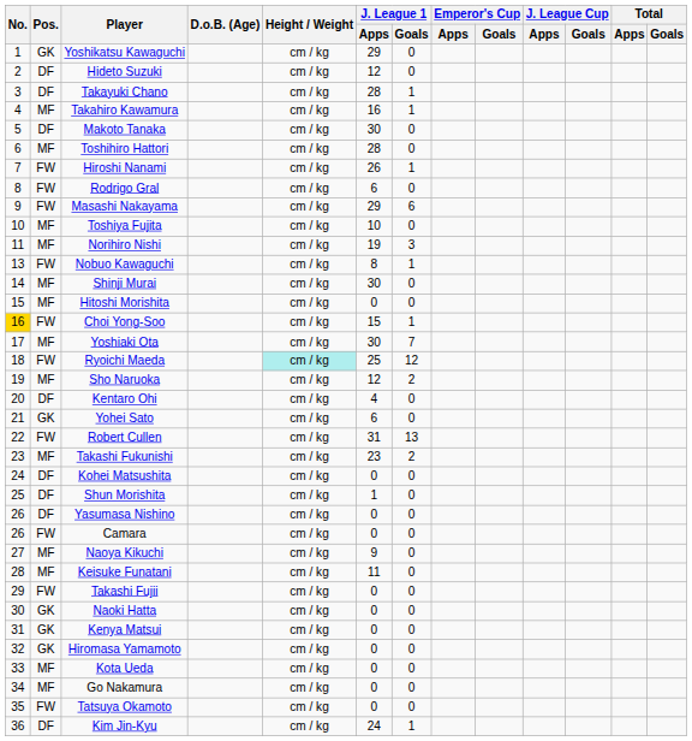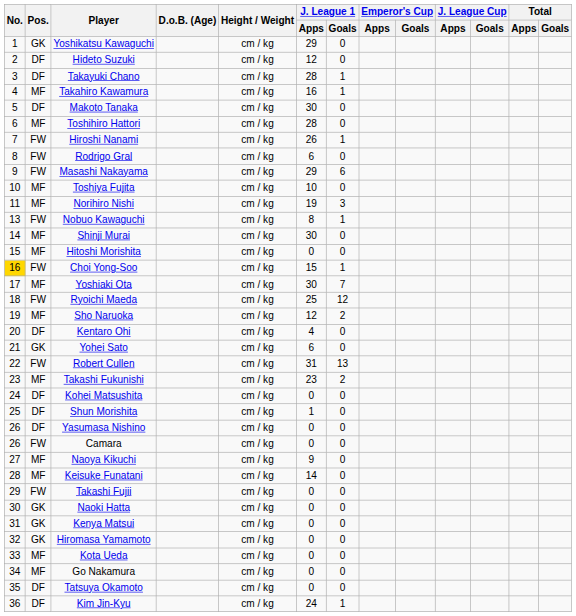 <table class="wikitable" style="text-align:center;">
 <tr>
 <th rowspan="2">No.</th>
 <th rowspan="2">Pos.</th>
 <th rowspan="2">Player</th>
 <th rowspan="2">D.o.B. (Age)</th>
 <th rowspan="2">Height / Weight</th>
 <th colspan="2"><a href='#'>J. League 1</a></th>
 <th colspan="2"><a href='#'>Emperor's Cup</a></th>
 <th colspan="2"><a href='#'>J. League Cup</a></th>
 <th colspan="2">Total</th>
 </tr>
 <tr>
 <th>Apps</th>
 <th>Goals</th>
 <th>Apps</th>
 <th>Goals</th>
 <th>Apps</th>
 <th>Goals</th>
 <th>Apps</th>
 <th>Goals</th>
 </tr>
 <tr>
 <td>1</td>
 <td>GK</td>
 <td><a href='#'>Yoshikatsu Kawaguchi</a></td>
 <td></td>
 <td>cm / kg</td>
 <td>29</td>
 <td>0</td>
 <td></td>
 <td></td>
 <td></td>
 <td></td>
 <td></td>
 <td></td>
 </tr>
 <tr>
 <td>2</td>
 <td>DF</td>
 <td><a href='#'>Hideto Suzuki</a></td>
 <td></td>
 <td>cm / kg</td>
 <td>12</td>
 <td>0</td>
 <td></td>
 <td></td>
 <td></td>
 <td></td>
 <td></td>
 <td></td>
 </tr>
 <tr>
 <td>3</td>
 <td>DF</td>
 <td><a href='#'>Takayuki Chano</a></td>
 <td></td>
 <td>cm / kg</td>
 <td>28</td>
 <td>1</td>
 <td></td>
 <td></td>
 <td></td>
 <td></td>
 <td></td>
 <td></td>
 </tr>
 <tr>
 <td>4</td>
 <td>MF</td>
 <td><a href='#'>Takahiro Kawamura</a></td>
 <td></td>
 <td>cm / kg</td>
 <td>16</td>
 <td>1</td>
 <td></td>
 <td></td>
 <td></td>
 <td></td>
 <td></td>
 <td></td>
 </tr>
 <tr>
 <td>5</td>
 <td>DF</td>
 <td><a href='#'>Makoto Tanaka</a></td>
 <td></td>
 <td>cm / kg</td>
 <td>30</td>
 <td>0</td>
 <td></td>
 <td></td>
 <td></td>
 <td></td>
 <td></td>
 <td></td>
 </tr>
 <tr>
 <td>6</td>
 <td>MF</td>
 <td><a href='#'>Toshihiro Hattori</a></td>
 <td></td>
 <td>cm / kg</td>
 <td>28</td>
 <td>0</td>
 <td></td>
 <td></td>
 <td></td>
 <td></td>
 <td></td>
 <td></td>
 </tr>
 <tr>
 <td>7</td>
 <td>FW</td>
 <td><a href='#'>Hiroshi Nanami</a></td>
 <td></td>
 <td>cm / kg</td>
 <td>26</td>
 <td>1</td>
 <td></td>
 <td></td>
 <td></td>
 <td></td>
 <td></td>
 <td></td>
 </tr>
 <tr>
 <td>8</td>
 <td>FW</td>
 <td><a href='#'>Rodrigo Gral</a></td>
 <td></td>
 <td>cm / kg</td>
 <td>6</td>
 <td>0</td>
 <td></td>
 <td></td>
 <td></td>
 <td></td>
 <td></td>
 <td></td>
 </tr>
 <tr>
 <td>9</td>
 <td>FW</td>
 <td><a href='#'>Masashi Nakayama</a></td>
 <td></td>
 <td>cm / kg</td>
 <td>29</td>
 <td>6</td>
 <td></td>
 <td></td>
 <td></td>
 <td></td>
 <td></td>
 <td></td>
 </tr>
 <tr>
 <td>10</td>
 <td>MF</td>
 <td><a href='#'>Toshiya Fujita</a></td>
 <td></td>
 <td>cm / kg</td>
 <td>10</td>
 <td>0</td>
 <td></td>
 <td></td>
 <td></td>
 <td></td>
 <td></td>
 <td></td>
 </tr>
 <tr>
 <td>11</td>
 <td>MF</td>
 <td><a href='#'>Norihiro Nishi</a></td>
 <td></td>
 <td>cm / kg</td>
 <td>19</td>
 <td>3</td>
 <td></td>
 <td></td>
 <td></td>
 <td></td>
 <td></td>
 <td></td>
 </tr>
 <tr>
 <td>13</td>
 <td>FW</td>
 <td><a href='#'>Nobuo Kawaguchi</a></td>
 <td></td>
 <td>cm / kg</td>
 <td>8</td>
 <td>1</td>
 <td></td>
 <td></td>
 <td></td>
 <td></td>
 <td></td>
 <td></td>
 </tr>
 <tr>
 <td>14</td>
 <td>MF</td>
 <td><a href='#'>Shinji Murai</a></td>
 <td></td>
 <td>cm / kg</td>
 <td>30</td>
 <td>0</td>
 <td></td>
 <td></td>
 <td></td>
 <td></td>
 <td></td>
 <td></td>
 </tr>
 <tr>
 <td>15</td>
 <td>MF</td>
 <td><a href='#'>Hitoshi Morishita</a></td>
 <td></td>
 <td>cm / kg</td>
 <td>0</td>
 <td>0</td>
 <td></td>
 <td></td>
 <td></td>
 <td></td>
 <td></td>
 <td></td>
 </tr>
 <tr>
 <td style="background: gold;">16</td>
 <td>FW</td>
 <td><a href='#'>Choi Yong-Soo</a></td>
 <td></td>
 <td>cm / kg</td>
 <td>15</td>
 <td>1</td>
 <td></td>
 <td></td>
 <td></td>
 <td></td>
 <td></td>
 <td></td>
 </tr>
 <tr>
 <td>17</td>
 <td>MF</td>
 <td><a href='#'>Yoshiaki Ota</a></td>
 <td></td>
 <td>cm / kg</td>
 <td>30</td>
 <td>7</td>
 <td></td>
 <td></td>
 <td></td>
 <td></td>
 <td></td>
 <td></td>
 </tr>
 <tr>
 <td>18</td>
 <td>FW</td>
 <td><a href='#'>Ryoichi Maeda</a></td>
 <td></td>
-<td style="background: paleturquoise;">cm / kg</td>
+<td>cm / kg</td>
 <td>25</td>
 <td>12</td>
 <td></td>
 <td></td>
 <td></td>
 <td></td>
 <td></td>
 <td></td>
 </tr>
 <tr>
 <td>19</td>
 <td>MF</td>
 <td><a href='#'>Sho Naruoka</a></td>
 <td></td>
 <td>cm / kg</td>
 <td>12</td>
 <td>2</td>
 <td></td>
 <td></td>
 <td></td>
 <td></td>
 <td></td>
 <td></td>
 </tr>
 <tr>
 <td>20</td>
 <td>DF</td>
 <td><a href='#'>Kentaro Ohi</a></td>
 <td></td>
 <td>cm / kg</td>
 <td>4</td>
 <td>0</td>
 <td></td>
 <td></td>
 <td></td>
 <td></td>
 <td></td>
 <td></td>
 </tr>
 <tr>
 <td>21</td>
 <td>GK</td>
 <td><a href='#'>Yohei Sato</a></td>
 <td></td>
 <td>cm / kg</td>
 <td>6</td>
 <td>0</td>
 <td></td>
 <td></td>
 <td></td>
 <td></td>
 <td></td>
 <td></td>
 </tr>
 <tr>
 <td>22</td>
 <td>FW</td>
 <td><a href='#'>Robert Cullen</a></td>
 <td></td>
 <td>cm / kg</td>
 <td>31</td>
 <td>13</td>
 <td></td>
 <td></td>
 <td></td>
 <td></td>
 <td></td>
 <td></td>
 </tr>
 <tr>
 <td>23</td>
 <td>MF</td>
 <td><a href='#'>Takashi Fukunishi</a></td>
 <td></td>
 <td>cm / kg</td>
 <td>23</td>
 <td>2</td>
 <td></td>
 <td></td>
 <td></td>
 <td></td>
 <td></td>
 <td></td>
 </tr>
 <tr>
 <td>24</td>
 <td>DF</td>
 <td><a href='#'>Kohei Matsushita</a></td>
 <td></td>
 <td>cm / kg</td>
 <td>0</td>
 <td>0</td>
 <td></td>
 <td></td>
 <td></td>
 <td></td>
 <td></td>
 <td></td>
 </tr>
 <tr>
 <td>25</td>
 <td>DF</td>
 <td><a href='#'>Shun Morishita</a></td>
 <td></td>
 <td>cm / kg</td>
 <td>1</td>
 <td>0</td>
 <td></td>
 <td></td>
 <td></td>
 <td></td>
 <td></td>
 <td></td>
 </tr>
 <tr>
 <td>26</td>
 <td>DF</td>
 <td><a href='#'>Yasumasa Nishino</a></td>
 <td></td>
 <td>cm / kg</td>
 <td>0</td>
 <td>0</td>
 <td></td>
 <td></td>
 <td></td>
 <td></td>
 <td></td>
 <td></td>
 </tr>
 <tr>
 <td>26</td>
 <td>FW</td>
 <td>Camara</td>
 <td></td>
 <td>cm / kg</td>
 <td>0</td>
 <td>0</td>
 <td></td>
 <td></td>
 <td></td>
 <td></td>
 <td></td>
 <td></td>
 </tr>
 <tr>
 <td>27</td>
 <td>MF</td>
 <td><a href='#'>Naoya Kikuchi</a></td>
 <td></td>
 <td>cm / kg</td>
 <td>9</td>
 <td>0</td>
 <td></td>
 <td></td>
 <td></td>
 <td></td>
 <td></td>
 <td></td>
 </tr>
 <tr>
 <td>28</td>
 <td>MF</td>
 <td><a href='#'>Keisuke Funatani</a></td>
 <td></td>
 <td>cm / kg</td>
-<td>11</td>
+<td>14</td>
 <td>0</td>
 <td></td>
 <td></td>
 <td></td>
 <td></td>
 <td></td>
 <td></td>
 </tr>
 <tr>
 <td>29</td>
 <td>FW</td>
 <td><a href='#'>Takashi Fujii</a></td>
 <td></td>
 <td>cm / kg</td>
 <td>0</td>
 <td>0</td>
 <td></td>
 <td></td>
 <td></td>
 <td></td>
 <td></td>
 <td></td>
 </tr>
 <tr>
 <td>30</td>
 <td>GK</td>
 <td><a href='#'>Naoki Hatta</a></td>
 <td></td>
 <td>cm / kg</td>
 <td>0</td>
 <td>0</td>
 <td></td>
 <td></td>
 <td></td>
 <td></td>
 <td></td>
 <td></td>
 </tr>
 <tr>
 <td>31</td>
 <td>GK</td>
 <td><a href='#'>Kenya Matsui</a></td>
 <td></td>
 <td>cm / kg</td>
 <td>0</td>
 <td>0</td>
 <td></td>
 <td></td>
 <td></td>
 <td></td>
 <td></td>
 <td></td>
 </tr>
 <tr>
 <td>32</td>
 <td>GK</td>
 <td><a href='#'>Hiromasa Yamamoto</a></td>
 <td></td>
 <td>cm / kg</td>
 <td>0</td>
 <td>0</td>
 <td></td>
 <td></td>
 <td></td>
 <td></td>
 <td></td>
 <td></td>
 </tr>
 <tr>
 <td>33</td>
 <td>MF</td>
 <td><a href='#'>Kota Ueda</a></td>
 <td></td>
 <td>cm / kg</td>
 <td>0</td>
 <td>0</td>
 <td></td>
 <td></td>
 <td></td>
 <td></td>
 <td></td>
 <td></td>
 </tr>
 <tr>
 <td>34</td>
 <td>MF</td>
 <td>Go Nakamura</td>
 <td></td>
 <td>cm / kg</td>
 <td>0</td>
 <td>0</td>
 <td></td>
 <td></td>
 <td></td>
 <td></td>
 <td></td>
 <td></td>
 </tr>
 <tr>
 <td>35</td>
-<td>FW</td>
+<td>DF</td>
 <td><a href='#'>Tatsuya Okamoto</a></td>
 <td></td>
 <td>cm / kg</td>
 <td>0</td>
 <td>0</td>
 <td></td>
 <td></td>
 <td></td>
 <td></td>
 <td></td>
 <td></td>
 </tr>
 <tr>
 <td>36</td>
 <td>DF</td>
 <td><a href='#'>Kim Jin-Kyu</a></td>
 <td></td>
 <td>cm / kg</td>
 <td>24</td>
 <td>1</td>
 <td></td>
 <td></td>
 <td></td>
 <td></td>
 <td></td>
 <td></td>
 </tr>
 </table>
